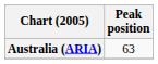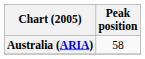 <table class="wikitable sortable plainrowheaders">
 <tr>
 <th>Chart (2005)</th>
 <th>Peak<br>position</th>
 </tr>
 <tr>
 <th scope="row">Australia (<a href='#'>ARIA</a>)</th>
-<td align="center">63</td>
+<td align="center">58</td>
 </tr>
 <tr>
 </tr>
 <tr>
 </tr>
 </table>
